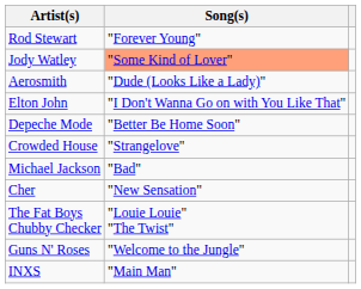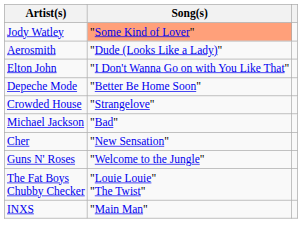 <table class="wikitable plainrowheaders">
 <tr>
 <th scope="col">Artist(s)</th>
 <th scope="col">Song(s)</th>
 <th scope="col"></th>
-</tr>
-<tr>
-<td><a href='#'>Rod Stewart</a></td>
-<td>"<a href='#'>Forever Young</a>"</td>
-<td style="text-align:center;"></td>
 </tr>
 <tr>
 <td><a href='#'>Jody Watley</a></td>
 <td style="background: lightsalmon;">"<a href='#'>Some Kind of Lover</a>"</td>
 <td style="text-align:center;"></td>
 </tr>
 <tr>
 <td><a href='#'>Aerosmith</a></td>
 <td>"<a href='#'>Dude (Looks Like a Lady)</a>"</td>
 <td style="text-align:center;"></td>
 </tr>
 <tr>
 <td><a href='#'>Elton John</a></td>
 <td>"<a href='#'>I Don't Wanna Go on with You Like That</a>" </td>
 <td style="text-align:center;"></td>
 </tr>
 <tr>
 <td><a href='#'>Depeche Mode</a></td>
 <td>"<a href='#'>Better Be Home Soon</a>"</td>
 <td style="text-align:center;"></td>
 </tr>
 <tr>
 <td><a href='#'>Crowded House</a></td>
 <td>"<a href='#'>Strangelove</a>"</td>
 <td style="text-align:center;"></td>
 </tr>
 <tr>
 <td><a href='#'>Michael Jackson</a></td>
 <td>"<a href='#'>Bad</a>" </td>
 <td style="text-align:center;"></td>
 </tr>
 <tr>
 <td><a href='#'>Cher</a></td>
 <td>"<a href='#'>New Sensation</a>"</td>
 <td style="text-align:center;"></td>
 </tr>
 <tr>
-<td><a href='#'>The Fat Boys</a> <br> <a href='#'>Chubby Checker</a></td>
-<td>"<a href='#'>Louie Louie</a>"<br>"<a href='#'>The Twist</a>"</td>
+<td><a href='#'>Guns N' Roses</a></td>
+<td>"<a href='#'>Welcome to the Jungle</a>"</td>
 <td style="text-align:center;"></td>
 </tr>
 <tr>
-<td><a href='#'>Guns N' Roses</a></td>
-<td>"<a href='#'>Welcome to the Jungle</a>"</td>
+<td><a href='#'>The Fat Boys</a> <br> <a href='#'>Chubby Checker</a></td>
+<td>"<a href='#'>Louie Louie</a>"<br>"<a href='#'>The Twist</a>"</td>
 <td style="text-align:center;"></td>
 </tr>
 <tr>
 <td><a href='#'>INXS</a></td>
 <td>"<a href='#'>Main Man</a>"</td>
 <td style="text-align:center;"></td>
 </tr>
 </table>
